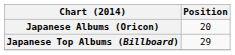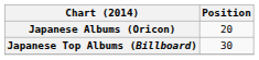 <table class="wikitable sortable plainrowheaders" style="text-align:center;">
 <tr>
 <th>Chart (2014)</th>
 <th>Position</th>
 </tr>
 <tr>
 <th scope="row">Japanese Albums (Oricon)</th>
 <td>20</td>
 </tr>
 <tr>
 <th scope="row">Japanese Top Albums (<em>Billboard</em>)</th>
-<td>29</td>
+<td>30</td>
 </tr>
 <tr>
 </tr>
 </table>
